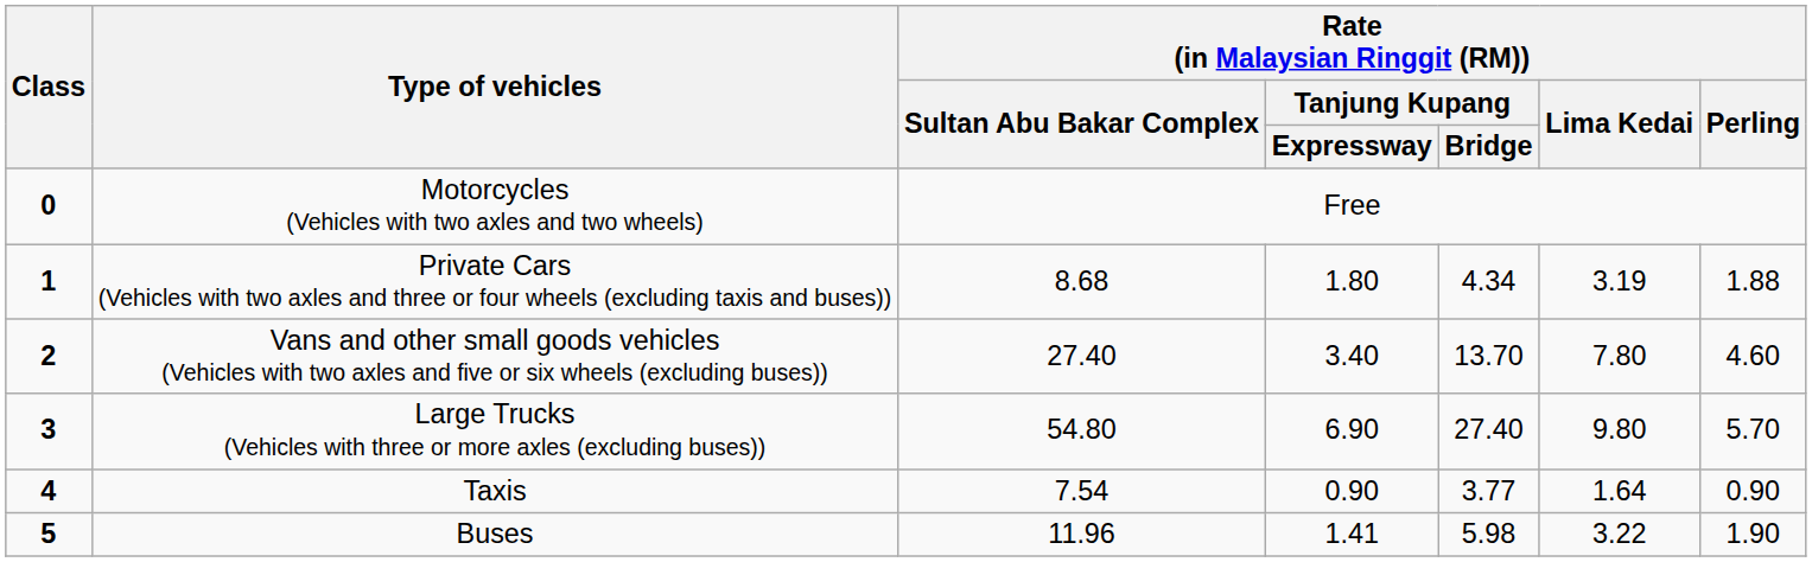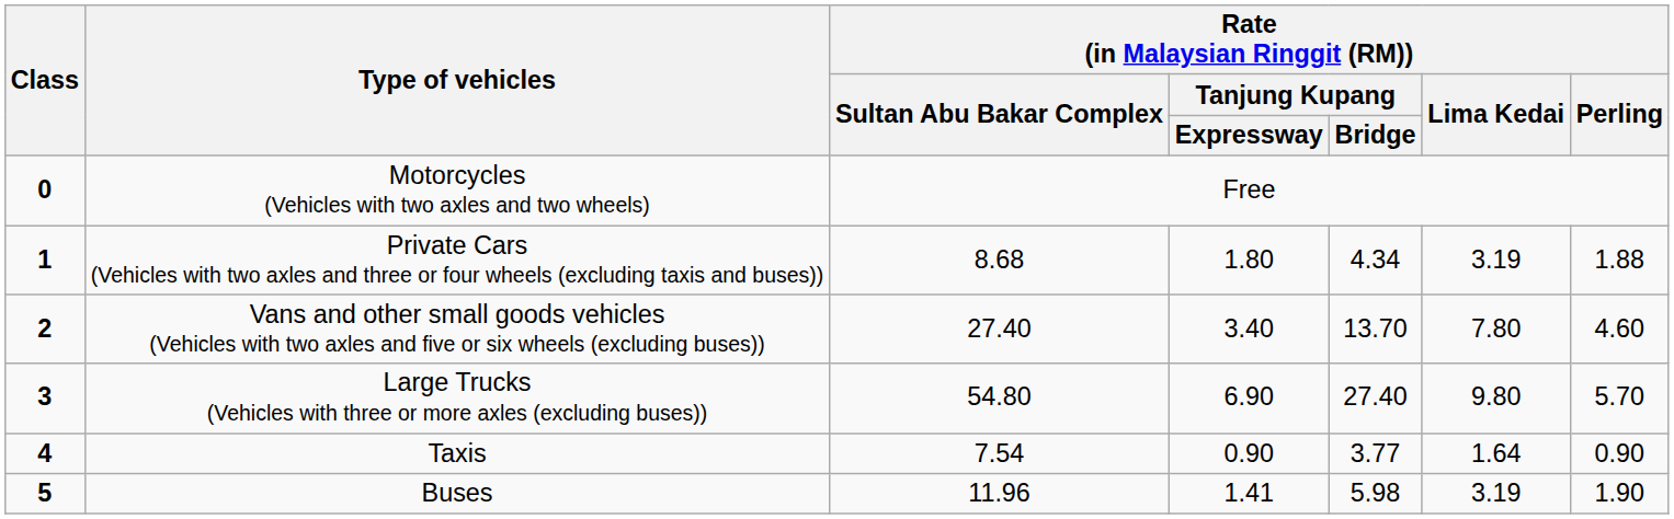 <table class=wikitable style="margin:0 auto;text-align:center">
 <tr>
 <th rowspan=3>Class</th>
 <th rowspan=3>Type of vehicles</th>
 <th colspan=5>Rate<br>(in <a href='#'>Malaysian Ringgit</a> (RM))</th>
 </tr>
 <tr>
 <th rowspan=2>Sultan Abu Bakar Complex</th>
 <th colspan=2>Tanjung Kupang</th>
 <th rowspan=2>Lima Kedai</th>
 <th rowspan=2>Perling</th>
 </tr>
 <tr>
 <th>Expressway</th>
 <th>Bridge</th>
 </tr>
 <tr>
 <td><strong>0</strong></td>
 <td>Motorcycles<br><small>(Vehicles with two axles and two wheels)</small></td>
 <td colspan=5>Free</td>
 </tr>
 <tr>
 <td><strong>1</strong></td>
 <td>Private Cars<br><small>(Vehicles with two axles and three or four wheels (excluding taxis and buses))</small></td>
 <td>8.68</td>
 <td>1.80</td>
 <td>4.34</td>
 <td>3.19</td>
 <td>1.88</td>
 </tr>
 <tr>
 <td><strong>2</strong></td>
 <td>Vans and other small goods vehicles<br><small>(Vehicles with two axles and five or six wheels (excluding buses))</small></td>
 <td>27.40</td>
 <td>3.40</td>
 <td>13.70</td>
 <td>7.80</td>
 <td>4.60</td>
 </tr>
 <tr>
 <td><strong>3</strong></td>
 <td>Large Trucks<br><small>(Vehicles with three or more axles (excluding buses))</small></td>
 <td>54.80</td>
 <td>6.90</td>
 <td>27.40</td>
 <td>9.80</td>
 <td>5.70</td>
 </tr>
 <tr>
 <td><strong>4</strong></td>
 <td>Taxis</td>
 <td>7.54</td>
 <td>0.90</td>
 <td>3.77</td>
 <td>1.64</td>
 <td>0.90</td>
 </tr>
 <tr>
 <td><strong>5</strong></td>
 <td>Buses</td>
 <td>11.96</td>
 <td>1.41</td>
 <td>5.98</td>
-<td>3.22</td>
+<td>3.19</td>
 <td>1.90</td>
 </tr>
 </table>
